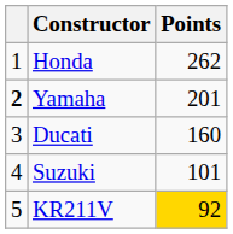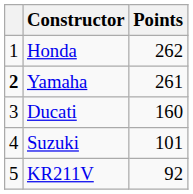 <table class="wikitable" style="font-size: 95%;">
 <tr>
 <th></th>
 <th>Constructor</th>
 <th>Points</th>
 </tr>
 <tr>
 <td align=center>1</td>
 <td> <a href='#'>Honda</a></td>
 <td align=right>262</td>
 </tr>
 <tr>
 <td align=center><strong>2</strong></td>
 <td> <a href='#'>Yamaha</a></td>
-<td align=right>201</td>
+<td align=right>261</td>
 </tr>
 <tr>
 <td align=center>3</td>
 <td> <a href='#'>Ducati</a></td>
 <td align=right>160</td>
 </tr>
 <tr>
 <td align=center>4</td>
 <td> <a href='#'>Suzuki</a></td>
 <td align=right>101</td>
 </tr>
 <tr>
 <td align=center>5</td>
 <td> <a href='#'>KR211V</a></td>
-<td align=right style="background: gold;">92</td>
+<td align=right>92</td>
 </tr>
 </table>
